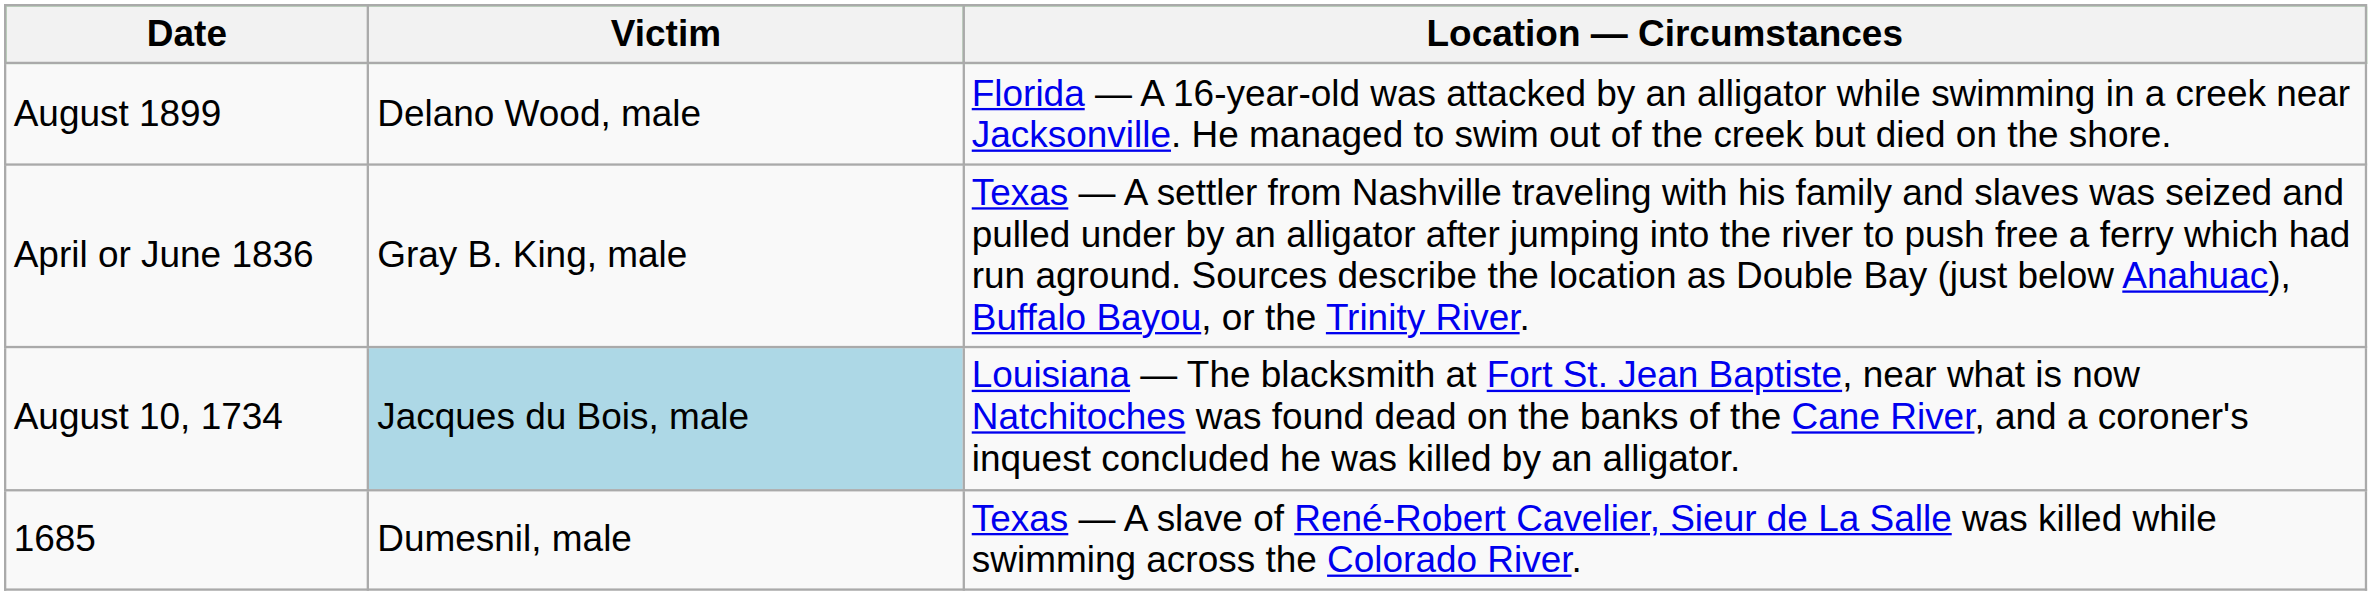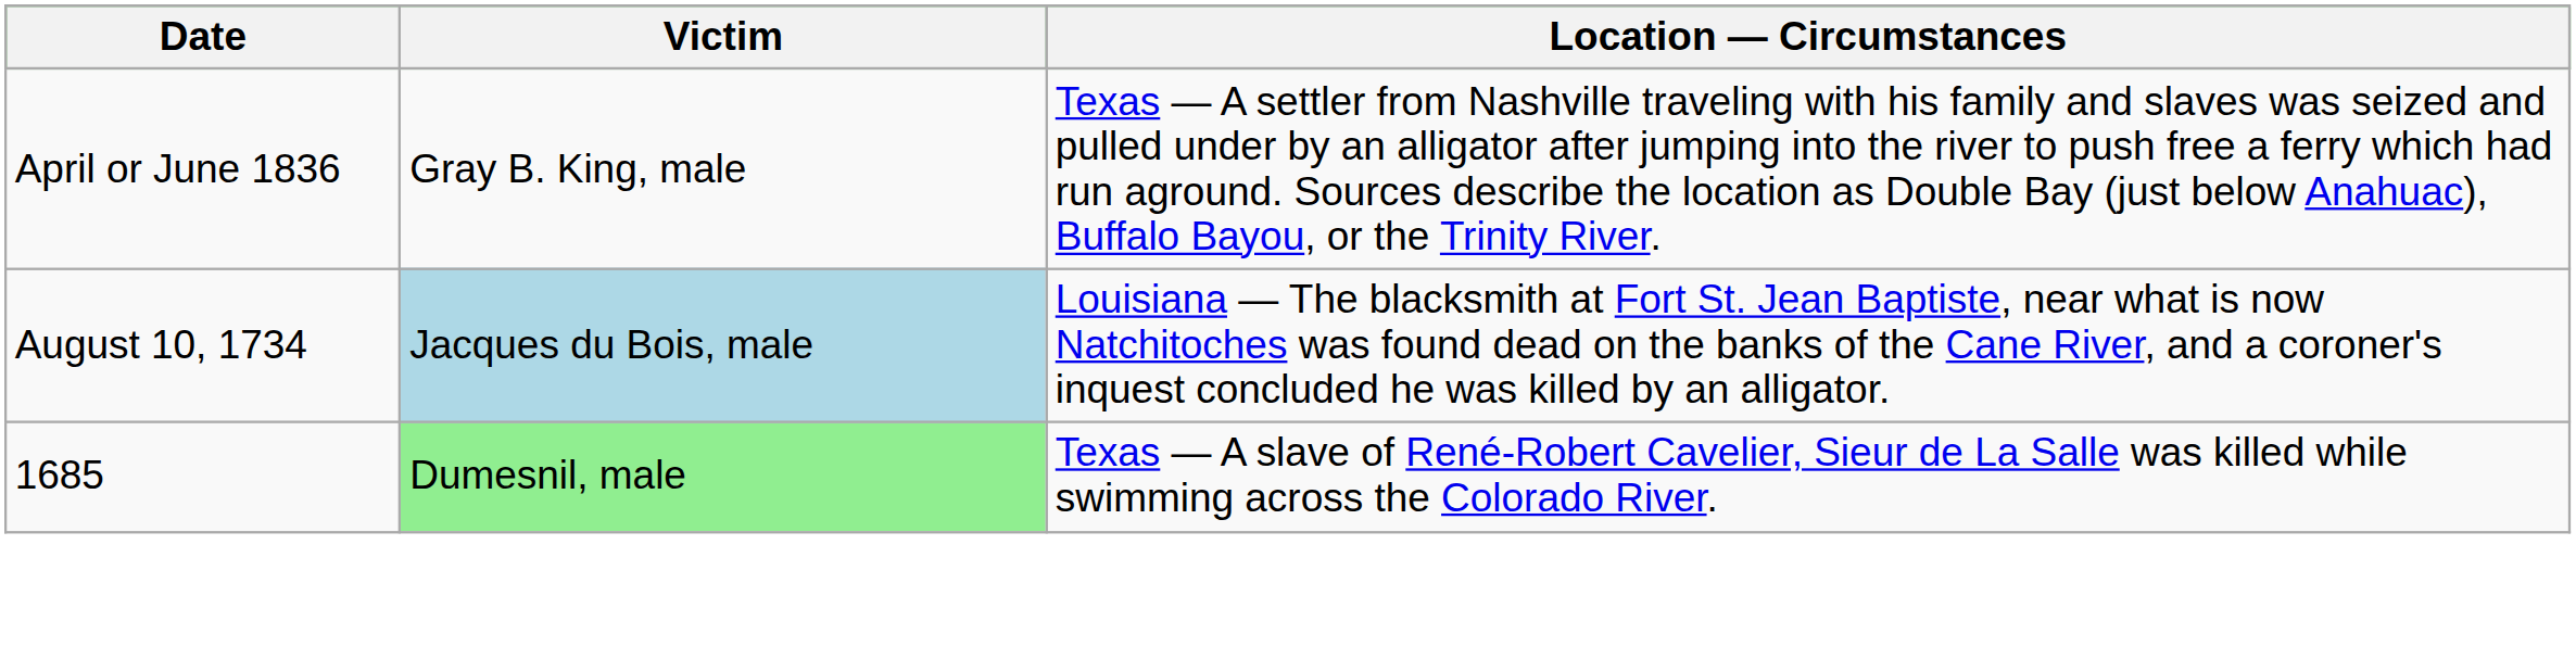 <table class="wikitable sortable">
 <tr style="background:green;">
 <th style="width:150px;">Date</th>
 <th style="width:250px;">Victim</th>
 <th style="width:600px;">Location — Circumstances</th>
-</tr>
-<tr>
-<td>August 1899</td>
-<td>Delano Wood, male</td>
-<td><a href='#'>Florida</a> — A 16-year-old was attacked by an alligator while swimming in a creek near <a href='#'>Jacksonville</a>. He managed to swim out of the creek but died on the shore.</td>
 </tr>
 <tr>
 <td>April or June 1836</td>
 <td>Gray B. King, male</td>
 <td><a href='#'>Texas</a> — A settler from Nashville traveling with his family and slaves was seized and pulled under by an alligator after jumping into the river to push free a ferry which had run aground. Sources describe the location as Double Bay (just below <a href='#'>Anahuac</a>), <a href='#'>Buffalo Bayou</a>, or the <a href='#'>Trinity River</a>.</td>
 </tr>
 <tr>
 <td>August 10, 1734</td>
 <td style="background: lightblue;">Jacques du Bois, male</td>
 <td><a href='#'>Louisiana</a> — The blacksmith at <a href='#'>Fort St. Jean Baptiste</a>, near what is now <a href='#'>Natchitoches</a> was found dead on the banks of the <a href='#'>Cane River</a>, and a coroner's inquest concluded he was killed by an alligator.</td>
 </tr>
 <tr>
 <td>1685</td>
-<td>Dumesnil, male</td>
+<td style="background: lightgreen;">Dumesnil, male</td>
 <td><a href='#'>Texas</a> — A slave of <a href='#'>René-Robert Cavelier, Sieur de La Salle</a> was killed while swimming across the <a href='#'>Colorado River</a>.</td>
 </tr>
 </table>
